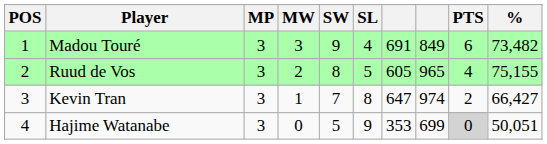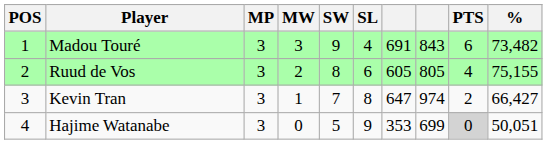 <table class="wikitable" style="text-align: center;">
 <tr>
 <th width=20>POS</th>
 <th width=180>Player</th>
 <th width=20>MP</th>
 <th width=20>MW</th>
 <th width=20>SW</th>
 <th width=20>SL</th>
 <th width=20></th>
 <th width=20></th>
 <th width=20>PTS</th>
 <th width=20>%</th>
 </tr>
 <tr style="background:#aaffaa;">
 <td>1</td>
 <td style="text-align:left;"> Madou Touré</td>
 <td>3</td>
 <td>3</td>
 <td>9</td>
 <td>4</td>
 <td>691</td>
-<td>849</td>
+<td>843</td>
 <td>6</td>
 <td>73,482</td>
 </tr>
 <tr style="background:#aaffaa;">
 <td>2</td>
 <td style="text-align:left;"> Ruud de Vos</td>
 <td>3</td>
 <td>2</td>
 <td>8</td>
-<td>5</td>
+<td>6</td>
 <td>605</td>
-<td>965</td>
+<td>805</td>
 <td>4</td>
 <td>75,155</td>
 </tr>
 <tr>
 <td>3</td>
 <td style="text-align:left;"> Kevin Tran</td>
 <td>3</td>
 <td>1</td>
 <td>7</td>
 <td>8</td>
 <td>647</td>
 <td>974</td>
 <td>2</td>
 <td>66,427</td>
 </tr>
 <tr>
 <td>4</td>
 <td style="text-align:left;"> Hajime Watanabe</td>
 <td>3</td>
 <td>0</td>
 <td>5</td>
 <td>9</td>
 <td>353</td>
 <td>699</td>
 <td style="background: lightgrey;">0</td>
 <td>50,051</td>
 </tr>
 </table>
